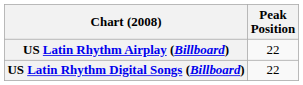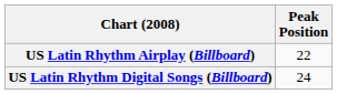 <table class="wikitable plainrowheaders" style="text-align:center;">
 <tr>
 <th scope="col">Chart (2008)</th>
 <th scope="col">Peak <br> Position</th>
 </tr>
 <tr>
 <th scope="row">US <a href='#'>Latin Rhythm Airplay</a> (<em><a href='#'>Billboard</a></em>)</th>
 <td style="text-align:center;">22</td>
 </tr>
 <tr>
 <th scope="row">US <a href='#'>Latin Rhythm Digital Songs</a> (<em><a href='#'>Billboard</a></em>)</th>
-<td style="text-align:center;">22</td>
+<td style="text-align:center;">24</td>
 </tr>
 </table>
